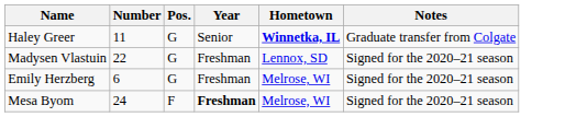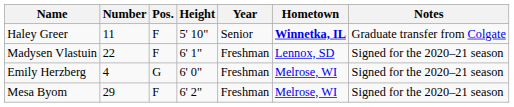 <table class="wikitable sortable" border="1">
 <tr>
 <th>Name</th>
 <th>Number</th>
 <th>Pos.</th>
+<th>Height</th>
 <th>Year</th>
 <th>Hometown</th>
 <th class="unsortable">Notes</th>
 </tr>
 <tr>
 <td>Haley Greer</td>
 <td>11</td>
-<td>G</td>
+<td>F</td>
+<td>5' 10"</td>
 <td>Senior</td>
 <td><strong><a href='#'>Winnetka, IL</a></strong></td>
 <td>Graduate transfer from <a href='#'>Colgate</a></td>
 </tr>
 <tr>
 <td>Madysen Vlastuin</td>
 <td>22</td>
-<td>G</td>
+<td>F</td>
+<td>6' 1"</td>
 <td>Freshman</td>
 <td><a href='#'>Lennox, SD</a></td>
 <td>Signed for the 2020–21 season</td>
 </tr>
 <tr>
 <td>Emily Herzberg</td>
-<td>6</td>
+<td>4</td>
 <td>G</td>
+<td>6' 0"</td>
 <td>Freshman</td>
 <td><a href='#'>Melrose, WI</a></td>
 <td>Signed for the 2020–21 season</td>
 </tr>
 <tr>
 <td>Mesa Byom</td>
-<td>24</td>
+<td>29</td>
 <td>F</td>
-<td><strong>Freshman</strong></td>
+<td>6' 2"</td>
+<td>Freshman</td>
 <td><a href='#'>Melrose, WI</a></td>
 <td>Signed for the 2020–21 season</td>
 </tr>
 </table>
